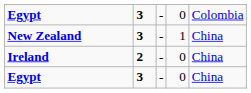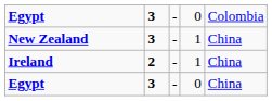 <table class="wikitable">
 <tr>
 <td> <strong><a href='#'>Egypt</a></strong></td>
 <td style="text-align:left;"><strong>3</strong></td>
 <td>-</td>
 <td style="text-align:right;">0</td>
 <td> <a href='#'>Colombia</a></td>
 </tr>
 <tr>
 <td> <strong><a href='#'>New Zealand</a></strong></td>
 <td style="text-align:left;"><strong>3</strong></td>
 <td>-</td>
 <td style="text-align:right;">1</td>
 <td> <a href='#'>China</a></td>
 </tr>
 <tr>
 <td width=150> <strong><a href='#'>Ireland</a></strong></td>
 <td style="width:20px; text-align:left;"><strong>2</strong></td>
 <td>-</td>
-<td style="width:20px; text-align:right;">0</td>
+<td style="width:20px; text-align:right;">1</td>
 <td> <a href='#'>China</a></td>
 </tr>
 <tr>
 <td> <strong><a href='#'>Egypt</a></strong></td>
 <td style="text-align:left;"><strong>3</strong></td>
 <td>-</td>
 <td style="text-align:right;">0</td>
 <td> <a href='#'>China</a></td>
 </tr>
 </table>
